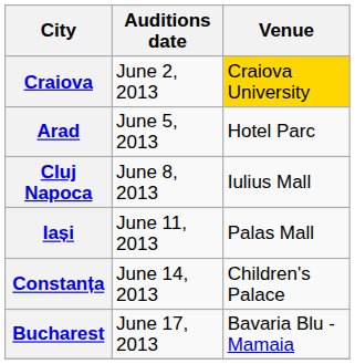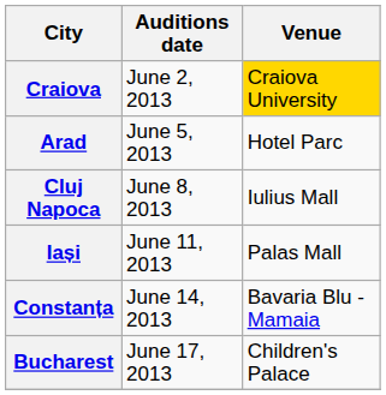 <table class="wikitable plainrowheaders" style="font-size:90%; width:30%;">
 <tr>
 <th scope="col">City</th>
 <th scope="col">Auditions date </th>
 <th scope="col">Venue</th>
 </tr>
 <tr>
 <th scope="row"><a href='#'>Craiova</a></th>
 <td>June 2, 2013</td>
 <td style="background: gold;">Craiova University</td>
 </tr>
 <tr>
 <th scope="row"><a href='#'>Arad</a></th>
 <td>June 5, 2013</td>
 <td>Hotel Parc</td>
 </tr>
 <tr>
 <th scope="row"><a href='#'>Cluj Napoca</a></th>
 <td>June 8, 2013</td>
 <td>Iulius Mall</td>
 </tr>
 <tr>
 <th scope="row"><a href='#'>Iași</a></th>
 <td>June 11, 2013</td>
 <td>Palas Mall</td>
 </tr>
 <tr>
 <th scope="row"><a href='#'>Constanța</a></th>
 <td>June 14, 2013</td>
-<td>Children's Palace</td>
+<td>Bavaria Blu - <a href='#'>Mamaia</a></td>
 </tr>
 <tr>
 <th scope="row"><a href='#'>Bucharest</a></th>
 <td>June 17, 2013</td>
-<td>Bavaria Blu - <a href='#'>Mamaia</a></td>
+<td>Children's Palace</td>
 </tr>
 <tr>
 </tr>
 </table>
